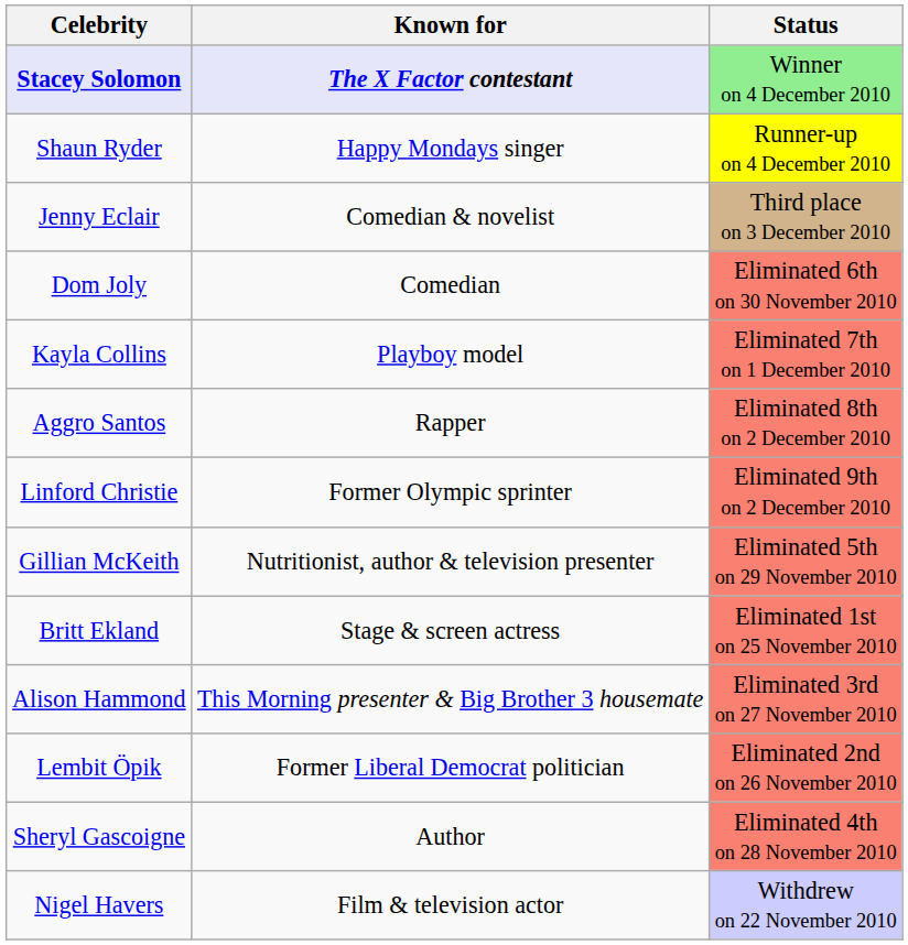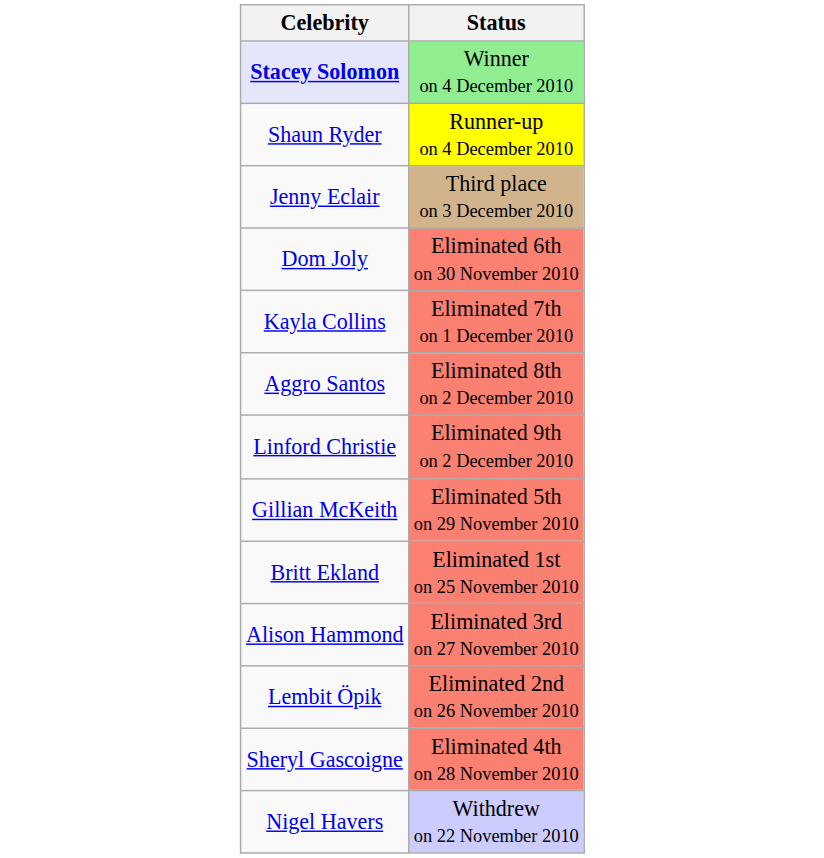 <table class="wikitable sortable" style="text-align: center; white-space:nowrap; margin:auto; font-size:95.2%;">
 <tr>
 <th scope="col">Celebrity</th>
-<th scope="col">Known for</th>
 <th scope="col">Status</th>
 </tr>
 <tr>
 <td style="background:lavender;"><strong><a href='#'>Stacey Solomon</a></strong></td>
-<td style="background:lavender;"><strong><em><a href='#'>The X Factor</a><em> contestant<strong></td>
 <td style="background:lightgreen; text-align:center;"></strong>Winner<br><small>on 4 December 2010</small><strong></td>
 </tr>
 <tr>
 <td scope="row"><a href='#'>Shaun Ryder</a></td>
-<td><a href='#'>Happy Mondays</a> singer</td>
 <td style="background:yellow; text-align:center;">Runner-up<br><small>on 4 December 2010</small></td>
 </tr>
 <tr>
 <td scope="row"><a href='#'>Jenny Eclair</a></td>
-<td>Comedian & novelist</td>
 <td style="background:tan; text-align:center;">Third place<br><small>on 3 December 2010</small></td>
 </tr>
 <tr>
 <td scope="row"><a href='#'>Dom Joly</a></td>
-<td>Comedian</td>
 <td style="background:salmon; text-align:center;">Eliminated 6th<br><small>on 30 November 2010</small></td>
 </tr>
 <tr>
 <td scope="row"><a href='#'>Kayla Collins</a></td>
-<td><a href='#'>Playboy</a> model</td>
 <td style="background:salmon; text-align:center;">Eliminated 7th<br><small>on 1 December 2010</small></td>
 </tr>
 <tr>
 <td scope="row"><a href='#'>Aggro Santos</a></td>
-<td>Rapper</td>
 <td style="background:salmon; text-align:center;">Eliminated 8th<br><small>on 2 December 2010</small></td>
 </tr>
 <tr>
 <td scope="row"><a href='#'>Linford Christie</a></td>
-<td>Former Olympic sprinter</td>
 <td style="background:salmon; text-align:center;">Eliminated 9th<br><small>on 2 December 2010</small></td>
 </tr>
 <tr>
 <td scope="row"><a href='#'>Gillian McKeith</a></td>
-<td>Nutritionist, author & television presenter</td>
 <td style="background:salmon; text-align:center;">Eliminated 5th<br><small>on 29 November 2010</small></td>
 </tr>
 <tr>
 <td scope="row"><a href='#'>Britt Ekland</a></td>
-<td>Stage & screen actress</td>
 <td style="background:salmon; text-align:center;">Eliminated 1st<br><small>on 25 November 2010</small></td>
 </tr>
 <tr>
 <td scope="row"><a href='#'>Alison Hammond</a></td>
-<td></em><a href='#'>This Morning</a><em> presenter & </em><a href='#'>Big Brother 3</a><em> housemate</td>
 <td style="background:salmon; text-align:center;">Eliminated 3rd<br><small>on 27 November 2010</small></td>
 </tr>
 <tr>
 <td scope="row"><a href='#'>Lembit Öpik</a></td>
-<td>Former <a href='#'>Liberal Democrat</a> politician</td>
 <td style="background:salmon; text-align:center;">Eliminated 2nd<br><small>on 26 November 2010</small></td>
 </tr>
 <tr>
 <td scope="row"><a href='#'>Sheryl Gascoigne</a></td>
-<td>Author</td>
 <td style="background:salmon; text-align:center;">Eliminated 4th<br><small>on 28 November 2010</small></td>
 </tr>
 <tr>
 <td scope="row"><a href='#'>Nigel Havers</a></td>
-<td>Film & television actor</td>
 <td style="background:#ccf; text-align:center;">Withdrew<br><small>on 22 November 2010</small></td>
 </tr>
 </table>
